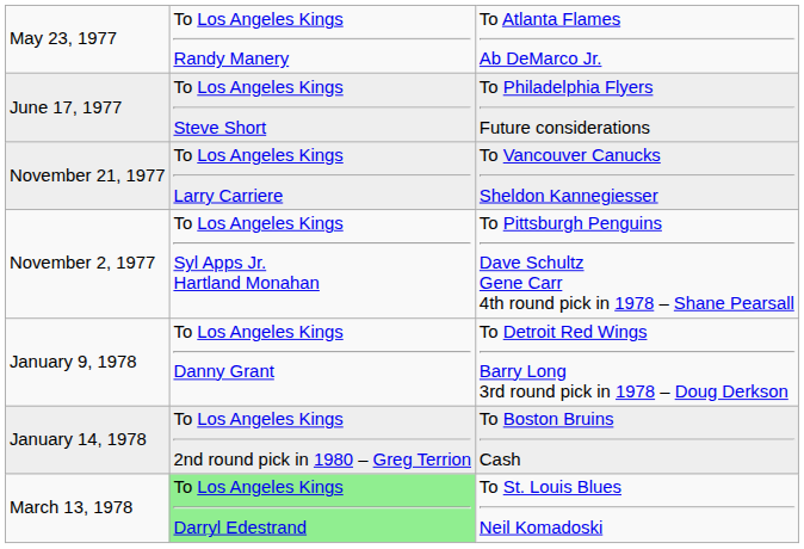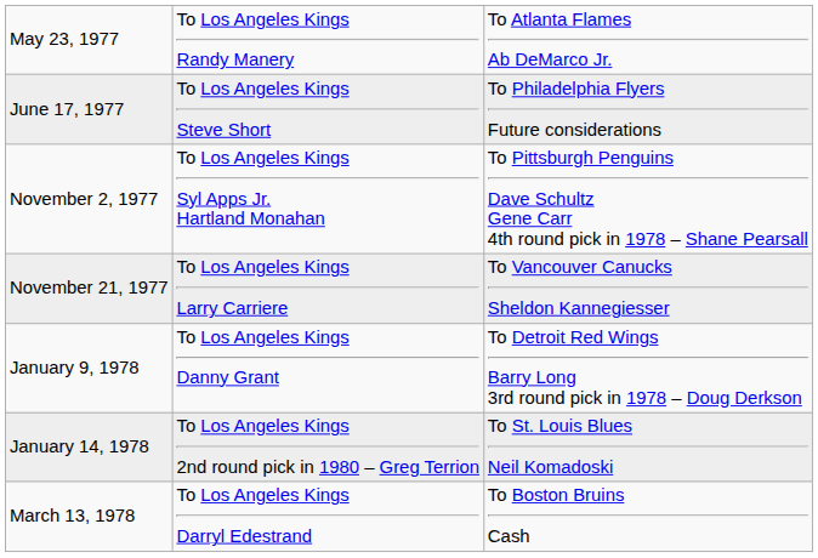 <table class="wikitable">
 <tr>
 <td>May 23, 1977</td>
 <td valign="top">To <a href='#'>Los Angeles Kings</a><hr><a href='#'>Randy Manery</a></td>
 <td valign="top">To <a href='#'>Atlanta Flames</a><hr><a href='#'>Ab DeMarco Jr.</a></td>
 </tr>
 <tr style="background:#eee;">
 <td>June 17, 1977</td>
 <td valign="top">To <a href='#'>Los Angeles Kings</a><hr><a href='#'>Steve Short</a></td>
 <td valign="top">To <a href='#'>Philadelphia Flyers</a><hr>Future considerations</td>
 </tr>
+<tr>
+<td>November 2, 1977</td>
+<td valign="top">To <a href='#'>Los Angeles Kings</a><hr><a href='#'>Syl Apps Jr.</a> <br> <a href='#'>Hartland Monahan</a></td>
+<td valign="top">To <a href='#'>Pittsburgh Penguins</a><hr><a href='#'>Dave Schultz</a> <br> <a href='#'>Gene Carr</a> <br> 4th round pick in <a href='#'>1978</a> – <a href='#'>Shane Pearsall</a></td>
+</tr>
 <tr style="background:#eee;">
 <td>November 21, 1977</td>
 <td valign="top">To <a href='#'>Los Angeles Kings</a><hr><a href='#'>Larry Carriere</a></td>
 <td valign="top">To <a href='#'>Vancouver Canucks</a><hr><a href='#'>Sheldon Kannegiesser</a></td>
-</tr>
-<tr>
-<td>November 2, 1977</td>
-<td valign="top">To <a href='#'>Los Angeles Kings</a><hr><a href='#'>Syl Apps Jr.</a> <br> <a href='#'>Hartland Monahan</a></td>
-<td valign="top">To <a href='#'>Pittsburgh Penguins</a><hr><a href='#'>Dave Schultz</a> <br> <a href='#'>Gene Carr</a> <br> 4th round pick in <a href='#'>1978</a> – <a href='#'>Shane Pearsall</a></td>
 </tr>
 <tr>
 <td>January 9, 1978</td>
 <td valign="top">To <a href='#'>Los Angeles Kings</a><hr><a href='#'>Danny Grant</a></td>
 <td valign="top">To <a href='#'>Detroit Red Wings</a><hr><a href='#'>Barry Long</a> <br> 3rd round pick in <a href='#'>1978</a> – <a href='#'>Doug Derkson</a></td>
 </tr>
 <tr style="background:#eee;">
 <td>January 14, 1978</td>
 <td valign="top">To <a href='#'>Los Angeles Kings</a><hr>2nd round pick in <a href='#'>1980</a> – <a href='#'>Greg Terrion</a></td>
-<td valign="top">To <a href='#'>Boston Bruins</a><hr>Cash</td>
+<td valign="top">To <a href='#'>St. Louis Blues</a><hr><a href='#'>Neil Komadoski</a></td>
 </tr>
 <tr>
 <td>March 13, 1978</td>
-<td valign="top" style="background: lightgreen;">To <a href='#'>Los Angeles Kings</a><hr><a href='#'>Darryl Edestrand</a></td>
-<td valign="top">To <a href='#'>St. Louis Blues</a><hr><a href='#'>Neil Komadoski</a></td>
+<td valign="top">To <a href='#'>Los Angeles Kings</a><hr><a href='#'>Darryl Edestrand</a></td>
+<td valign="top">To <a href='#'>Boston Bruins</a><hr>Cash</td>
 </tr>
 </table>
